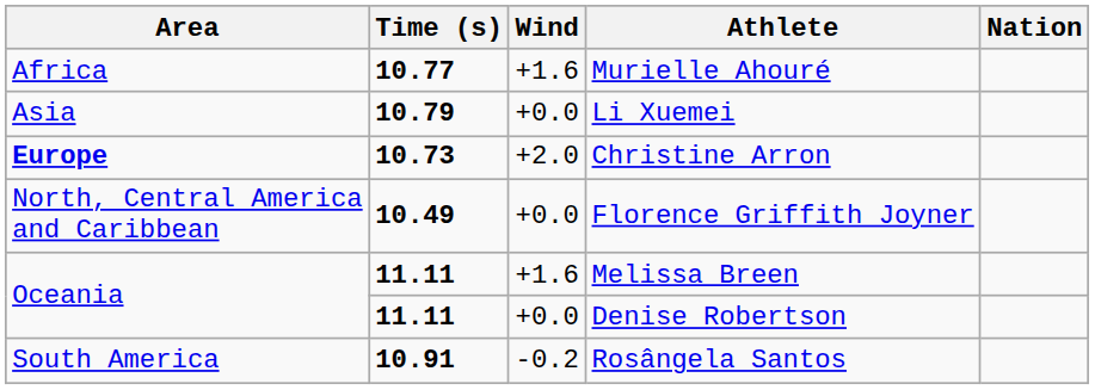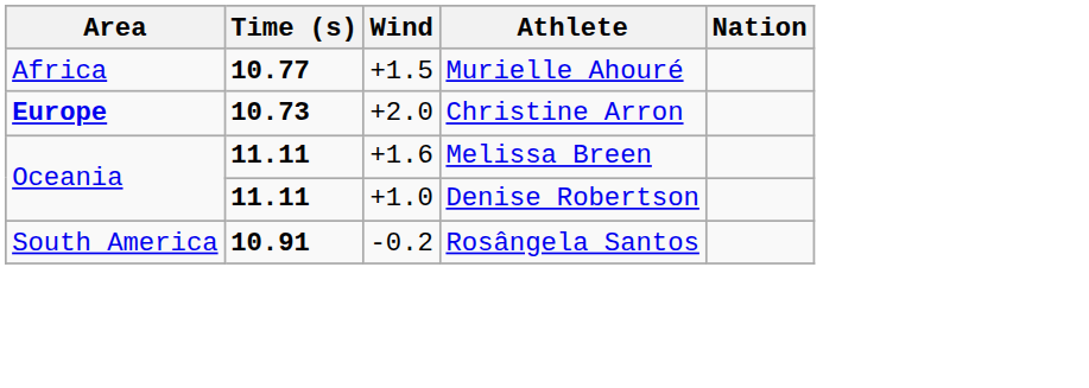 <table class="wikitable">
 <tr>
 <th>Area</th>
 <th>Time (s)</th>
 <th>Wind</th>
 <th>Athlete</th>
 <th>Nation</th>
 </tr>
 <tr>
 <td><a href='#'>Africa</a> </td>
 <td><strong>10.77</strong></td>
-<td>+1.6</td>
+<td>+1.5</td>
 <td><a href='#'>Murielle Ahouré</a></td>
-<td></td>
-</tr>
-<tr>
-<td><a href='#'>Asia</a> </td>
-<td><strong>10.79</strong></td>
-<td>+0.0</td>
-<td><a href='#'>Li Xuemei</a></td>
 <td></td>
 </tr>
 <tr>
 <td><strong><a href='#'>Europe</a> </strong></td>
 <td><strong>10.73</strong></td>
 <td>+2.0</td>
 <td><a href='#'>Christine Arron</a></td>
-<td></td>
-</tr>
-<tr>
-<td><a href='#'>North, Central America<br> and Caribbean</a> </td>
-<td><strong>10.49</strong> </td>
-<td>+0.0</td>
-<td><a href='#'>Florence Griffith Joyner</a></td>
 <td></td>
 </tr>
 <tr>
 <td rowspan=2><a href='#'>Oceania</a> </td>
 <td><strong>11.11</strong></td>
 <td>+1.6</td>
 <td><a href='#'>Melissa Breen</a></td>
 <td></td>
 </tr>
 <tr>
 <td><strong>11.11</strong></td>
-<td>+0.0</td>
+<td>+1.0</td>
 <td><a href='#'>Denise Robertson</a></td>
 <td></td>
 </tr>
 <tr>
 <td><a href='#'>South America</a> </td>
 <td><strong>10.91</strong></td>
 <td>-0.2</td>
 <td><a href='#'>Rosângela Santos</a></td>
 <td></td>
 </tr>
 </table>
